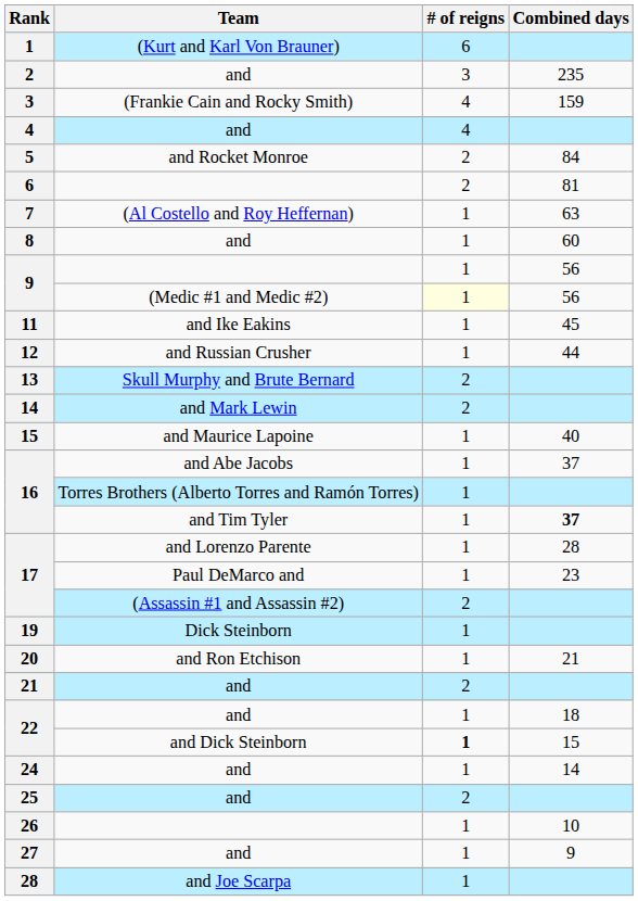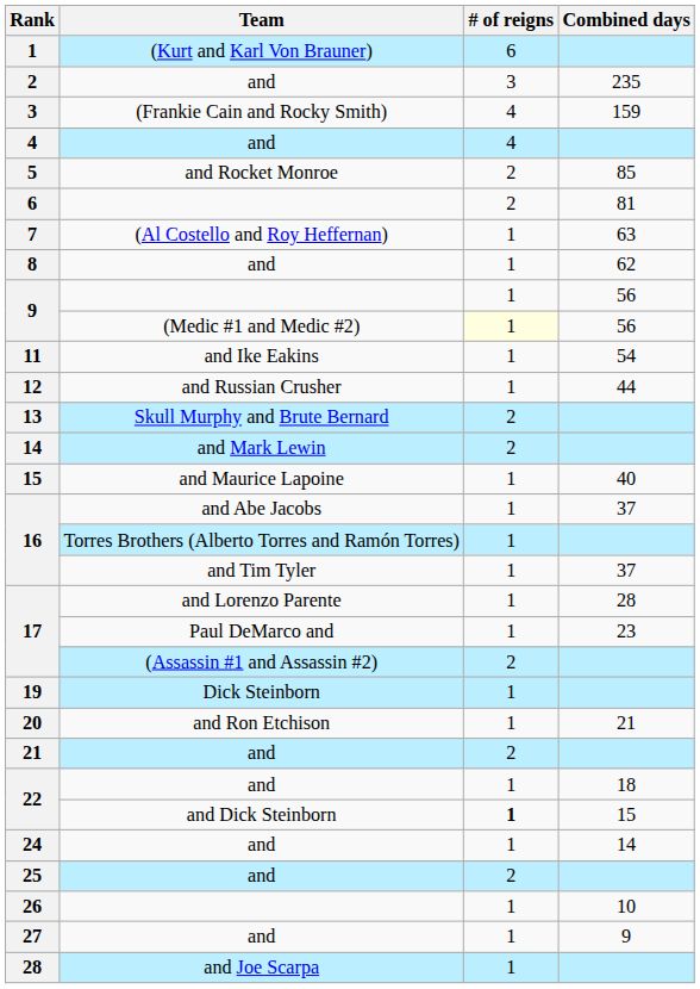 <table class="wikitable sortable" style="text-align: center">
 <tr>
 <th data-sort-type="number" scope="col">Rank</th>
 <th scope="col">Team</th>
 <th data-sort-type="number" scope="col"># of reigns</th>
 <th data-sort-type="number" scope="col">Combined days</th>
 </tr>
 <tr style="background-color:#bbeeff">
 <th scope="row">1</th>
 <td> (<a href='#'>Kurt</a> and <a href='#'>Karl Von Brauner</a>)</td>
 <td>6</td>
 <td></td>
 </tr>
 <tr>
 <th scope="row">2</th>
 <td> and </td>
 <td>3</td>
 <td>235</td>
 </tr>
 <tr>
 <th scope="row">3</th>
 <td> (Frankie Cain and Rocky Smith)</td>
 <td>4</td>
 <td>159</td>
 </tr>
 <tr style="background-color:#bbeeff">
 <th scope="row">4</th>
 <td> and </td>
 <td>4</td>
 <td></td>
 </tr>
 <tr>
 <th scope="row">5</th>
 <td> and Rocket Monroe</td>
 <td>2</td>
-<td>84</td>
+<td>85</td>
 </tr>
 <tr>
 <th scope="row">6</th>
 <td></td>
 <td>2</td>
 <td>81</td>
 </tr>
 <tr>
 <th scope="row">7</th>
 <td> (<a href='#'>Al Costello</a> and <a href='#'>Roy Heffernan</a>)</td>
 <td>1</td>
 <td>63</td>
 </tr>
 <tr>
 <th scope="row">8</th>
 <td> and </td>
 <td>1</td>
-<td>60</td>
+<td>62</td>
 </tr>
 <tr>
 <th scope="row" rowspan=2>9</th>
 <td></td>
 <td>1</td>
 <td>56</td>
 </tr>
 <tr>
 <td> (Medic #1 and Medic #2)</td>
 <td style="background: lightyellow;">1</td>
 <td>56</td>
 </tr>
 <tr>
 <th scope="row">11</th>
 <td> and Ike Eakins</td>
 <td>1</td>
-<td>45</td>
+<td>54</td>
 </tr>
 <tr>
 <th scope="row">12</th>
 <td> and Russian Crusher</td>
 <td>1</td>
 <td>44</td>
 </tr>
 <tr style="background-color:#bbeeff">
 <th scope="row">13</th>
 <td><a href='#'>Skull Murphy</a> and <a href='#'>Brute Bernard</a></td>
 <td>2</td>
 <td></td>
 </tr>
 <tr style="background-color:#bbeeff">
 <th scope="row">14</th>
 <td> and <a href='#'>Mark Lewin</a></td>
 <td>2</td>
 <td></td>
 </tr>
 <tr>
 <th scope="row">15</th>
 <td> and Maurice Lapoine</td>
 <td>1</td>
 <td>40</td>
 </tr>
 <tr>
 <th scope="row" rowspan=3>16</th>
 <td> and Abe Jacobs</td>
 <td>1</td>
 <td>37</td>
 </tr>
 <tr style="background-color:#bbeeff">
 <td>Torres Brothers (Alberto Torres and Ramón Torres)</td>
 <td>1</td>
 <td></td>
 </tr>
 <tr>
 <td> and Tim Tyler</td>
 <td>1</td>
-<td><strong>37</strong></td>
+<td>37</td>
 </tr>
 <tr>
 <th scope="row" rowspan=3>17</th>
 <td> and Lorenzo Parente</td>
 <td>1</td>
 <td>28</td>
 </tr>
 <tr>
 <td> Paul DeMarco and </td>
 <td>1</td>
 <td>23</td>
 </tr>
 <tr style="background-color:#bbeeff">
 <td> (<a href='#'>Assassin #1</a> and Assassin #2)</td>
 <td>2</td>
 <td></td>
 </tr>
 <tr style="background-color:#bbeeff">
 <th scope="row">19</th>
 <td>Dick Steinborn</td>
 <td>1</td>
 <td></td>
 </tr>
 <tr>
 <th scope="row">20</th>
 <td> and Ron Etchison</td>
 <td>1</td>
 <td>21</td>
 </tr>
 <tr style="background-color:#bbeeff">
 <th scope="row">21</th>
 <td> and </td>
 <td>2</td>
 <td></td>
 </tr>
 <tr>
 <th scope="row" rowspan=2>22</th>
 <td> and </td>
 <td>1</td>
 <td>18</td>
 </tr>
 <tr>
 <td> and Dick Steinborn</td>
 <td><strong>1</strong></td>
 <td>15</td>
 </tr>
 <tr>
 <th scope="row">24</th>
 <td> and </td>
 <td>1</td>
 <td>14</td>
 </tr>
 <tr style="background-color:#bbeeff">
 <th scope="row">25</th>
 <td> and </td>
 <td>2</td>
 <td></td>
 </tr>
 <tr>
 <th scope="row">26</th>
 <td></td>
 <td>1</td>
 <td>10</td>
 </tr>
 <tr>
 <th scope="row">27</th>
 <td> and </td>
 <td>1</td>
 <td>9</td>
 </tr>
 <tr style="background-color:#bbeeff">
 <th scope="row">28</th>
 <td> and <a href='#'>Joe Scarpa</a></td>
 <td>1</td>
 <td></td>
 </tr>
 </table>
